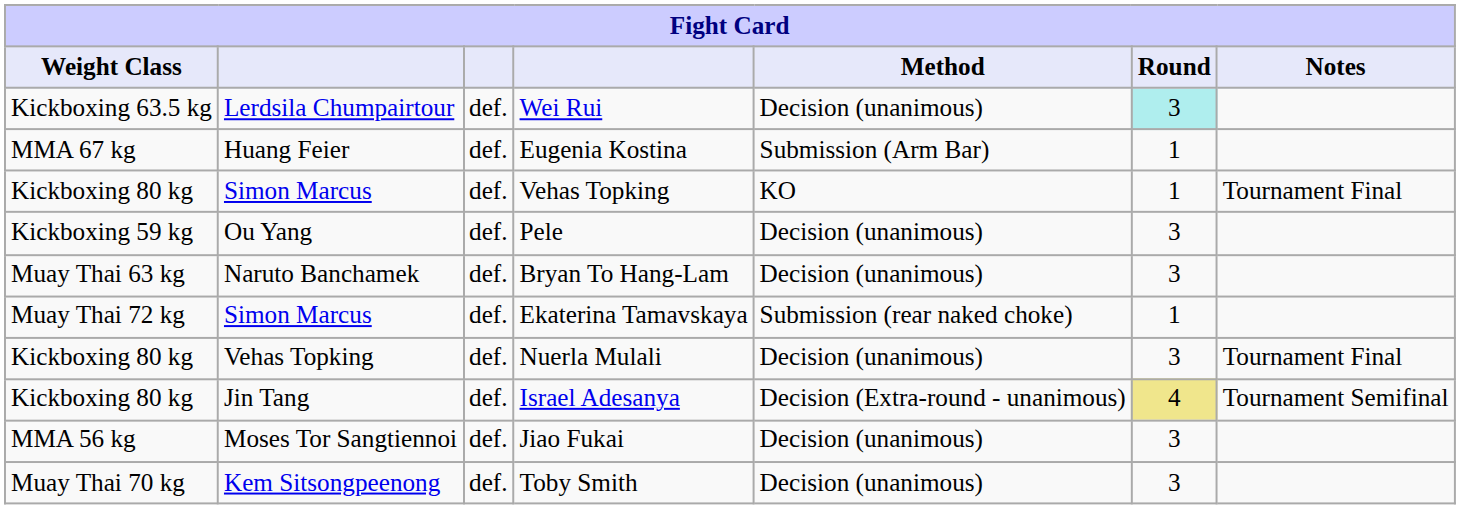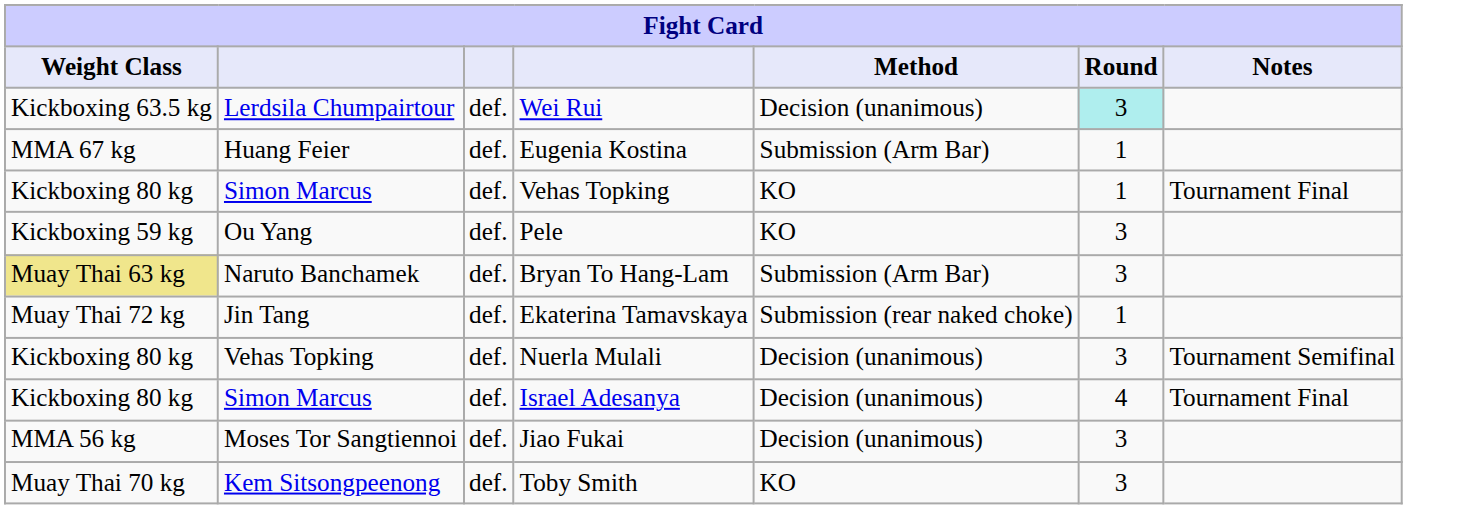 <table class="wikitable" style="font-size: 80%;">
 <tr>
 <th colspan="8" style="background-color: #ccf; color: #000080; text-align: center;"><strong>Fight Card</strong></th>
 </tr>
 <tr>
 <th colspan="1" style="background-color: #E6E8FA; color: #000000; text-align: center;">Weight Class</th>
 <th colspan="1" style="background-color: #E6E8FA; color: #000000; text-align: center;"></th>
 <th colspan="1" style="background-color: #E6E8FA; color: #000000; text-align: center;"></th>
 <th colspan="1" style="background-color: #E6E8FA; color: #000000; text-align: center;"></th>
 <th colspan="1" style="background-color: #E6E8FA; color: #000000; text-align: center;">Method</th>
 <th colspan="1" style="background-color: #E6E8FA; color: #000000; text-align: center;">Round</th>
 <th colspan="1" style="background-color: #E6E8FA; color: #000000; text-align: center;">Notes</th>
 </tr>
 <tr>
 <td>Kickboxing 63.5 kg</td>
 <td> <a href='#'>Lerdsila Chumpairtour</a></td>
 <td align=center>def.</td>
 <td> <a href='#'>Wei Rui</a></td>
 <td>Decision (unanimous)</td>
 <td align=center style="background: paleturquoise;">3</td>
 <td></td>
 </tr>
 <tr>
 <td>MMA 67 kg</td>
 <td> Huang Feier</td>
 <td align=center>def.</td>
 <td> Eugenia Kostina</td>
 <td>Submission (Arm Bar)</td>
 <td align=center>1</td>
 <td></td>
 </tr>
 <tr>
 <td>Kickboxing 80 kg</td>
 <td> <a href='#'>Simon Marcus</a></td>
 <td align=center>def.</td>
 <td> Vehas Topking</td>
 <td>KO</td>
 <td align=center>1</td>
 <td>Tournament Final</td>
 </tr>
 <tr>
 <td>Kickboxing 59 kg</td>
 <td> Ou Yang</td>
 <td align=center>def.</td>
 <td> Pele</td>
-<td>Decision (unanimous)</td>
+<td>KO</td>
 <td align=center>3</td>
 <td></td>
 </tr>
 <tr>
-<td>Muay Thai 63 kg</td>
+<td style="background: khaki;">Muay Thai 63 kg</td>
 <td> Naruto Banchamek</td>
 <td align=center>def.</td>
 <td> Bryan To Hang-Lam</td>
-<td>Decision (unanimous)</td>
+<td>Submission (Arm Bar)</td>
 <td align=center>3</td>
 <td></td>
 </tr>
 <tr>
 <td>Muay Thai 72 kg</td>
-<td> <a href='#'>Simon Marcus</a></td>
+<td> Jin Tang</td>
 <td align=center>def.</td>
 <td> Ekaterina Tamavskaya</td>
 <td>Submission (rear naked choke)</td>
 <td align=center>1</td>
 <td></td>
 </tr>
 <tr>
 <td>Kickboxing 80 kg</td>
 <td> Vehas Topking</td>
 <td align=center>def.</td>
 <td> Nuerla Mulali</td>
 <td>Decision (unanimous)</td>
 <td align=center>3</td>
-<td>Tournament Final</td>
+<td>Tournament Semifinal</td>
 </tr>
 <tr>
 <td>Kickboxing 80 kg</td>
-<td> Jin Tang</td>
+<td> <a href='#'>Simon Marcus</a></td>
 <td align=center>def.</td>
 <td> <a href='#'>Israel Adesanya</a></td>
-<td>Decision (Extra-round - unanimous)</td>
-<td align=center style="background: khaki;">4</td>
-<td>Tournament Semifinal</td>
+<td>Decision (unanimous)</td>
+<td align=center>4</td>
+<td>Tournament Final</td>
 </tr>
 <tr>
 <td>MMA 56 kg</td>
 <td> Moses Tor Sangtiennoi</td>
 <td align=center>def.</td>
 <td> Jiao Fukai</td>
 <td>Decision (unanimous)</td>
 <td align=center>3</td>
 <td></td>
 </tr>
 <tr>
 <td>Muay Thai 70 kg</td>
 <td> <a href='#'>Kem Sitsongpeenong</a></td>
 <td align=center>def.</td>
 <td> Toby Smith</td>
-<td>Decision (unanimous)</td>
+<td>KO</td>
 <td align=center>3</td>
 <td></td>
 </tr>
 </table>
